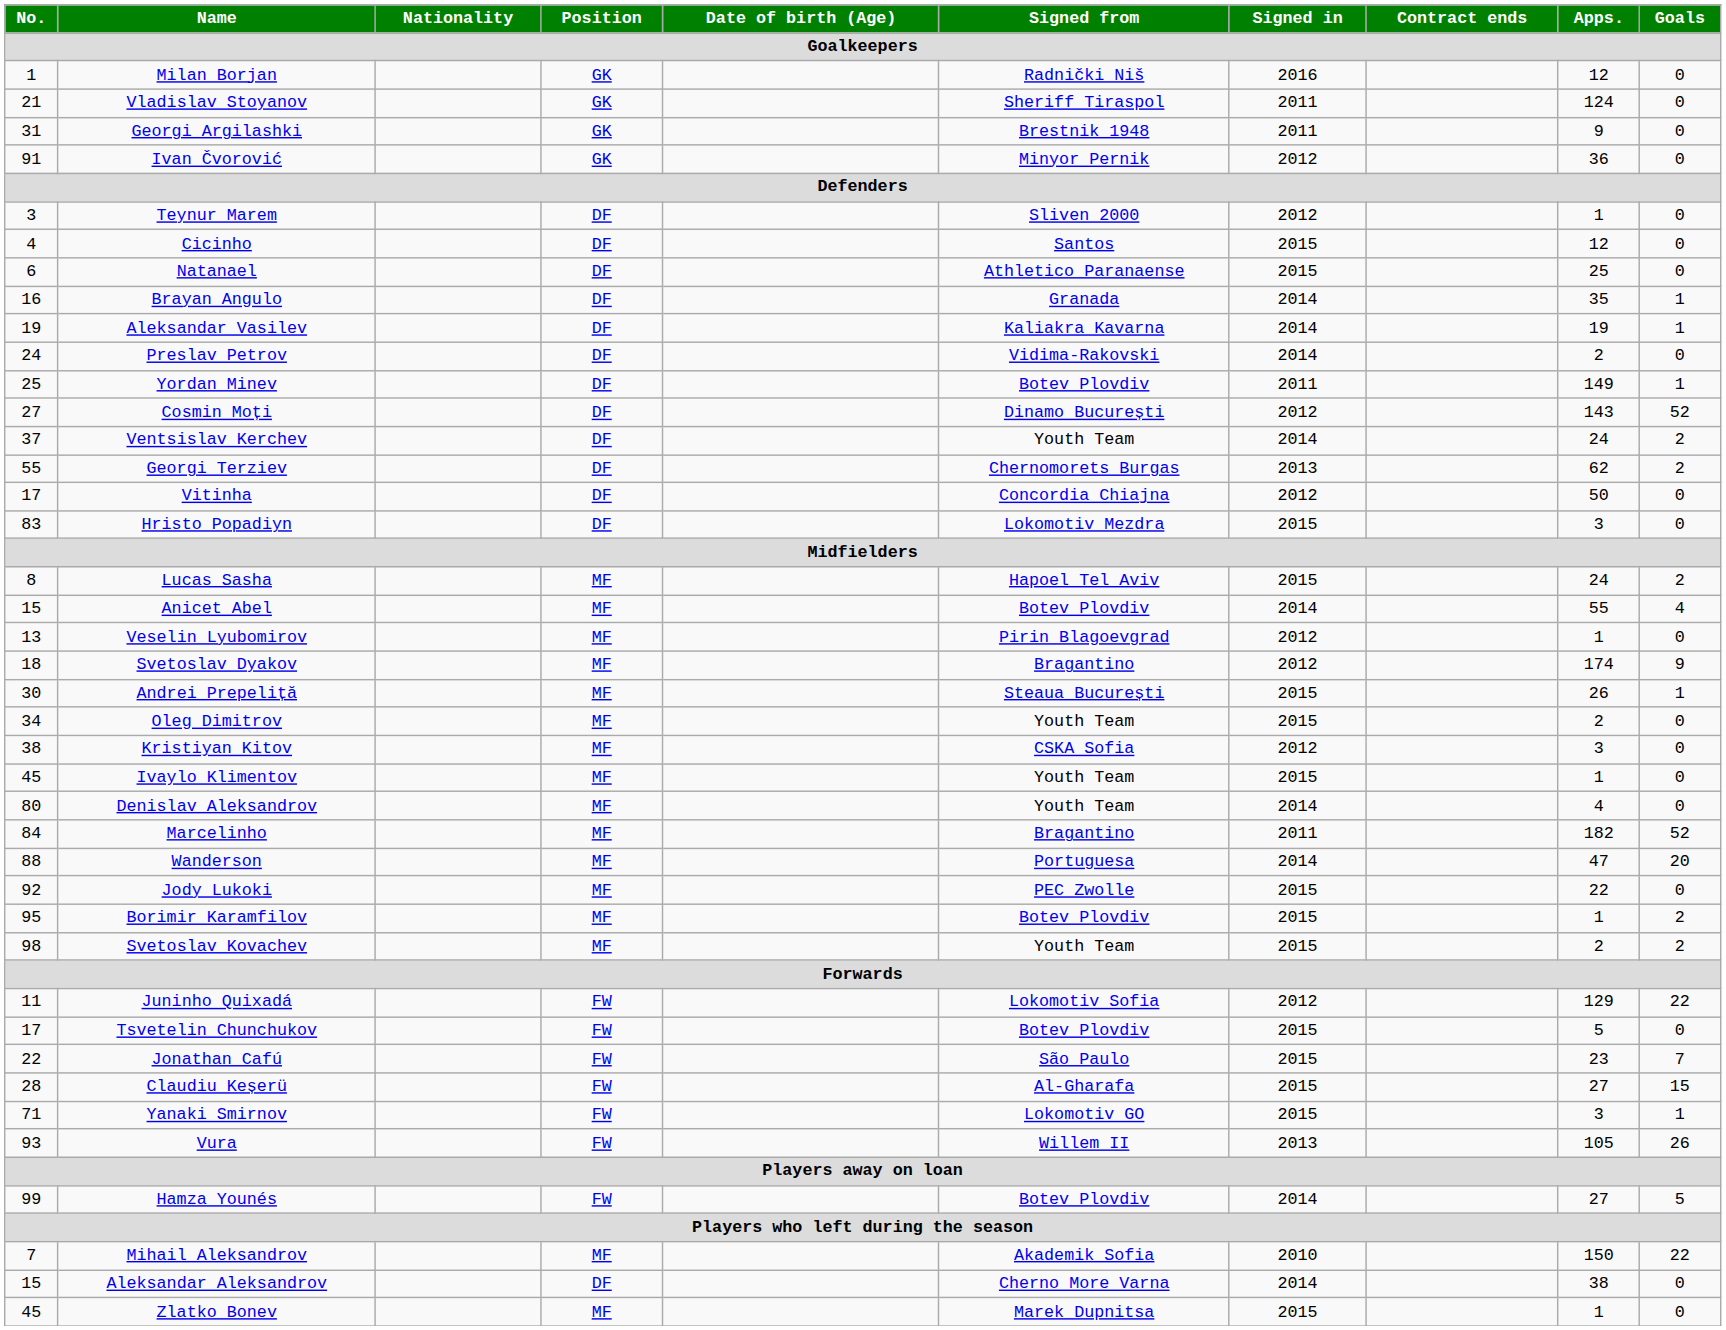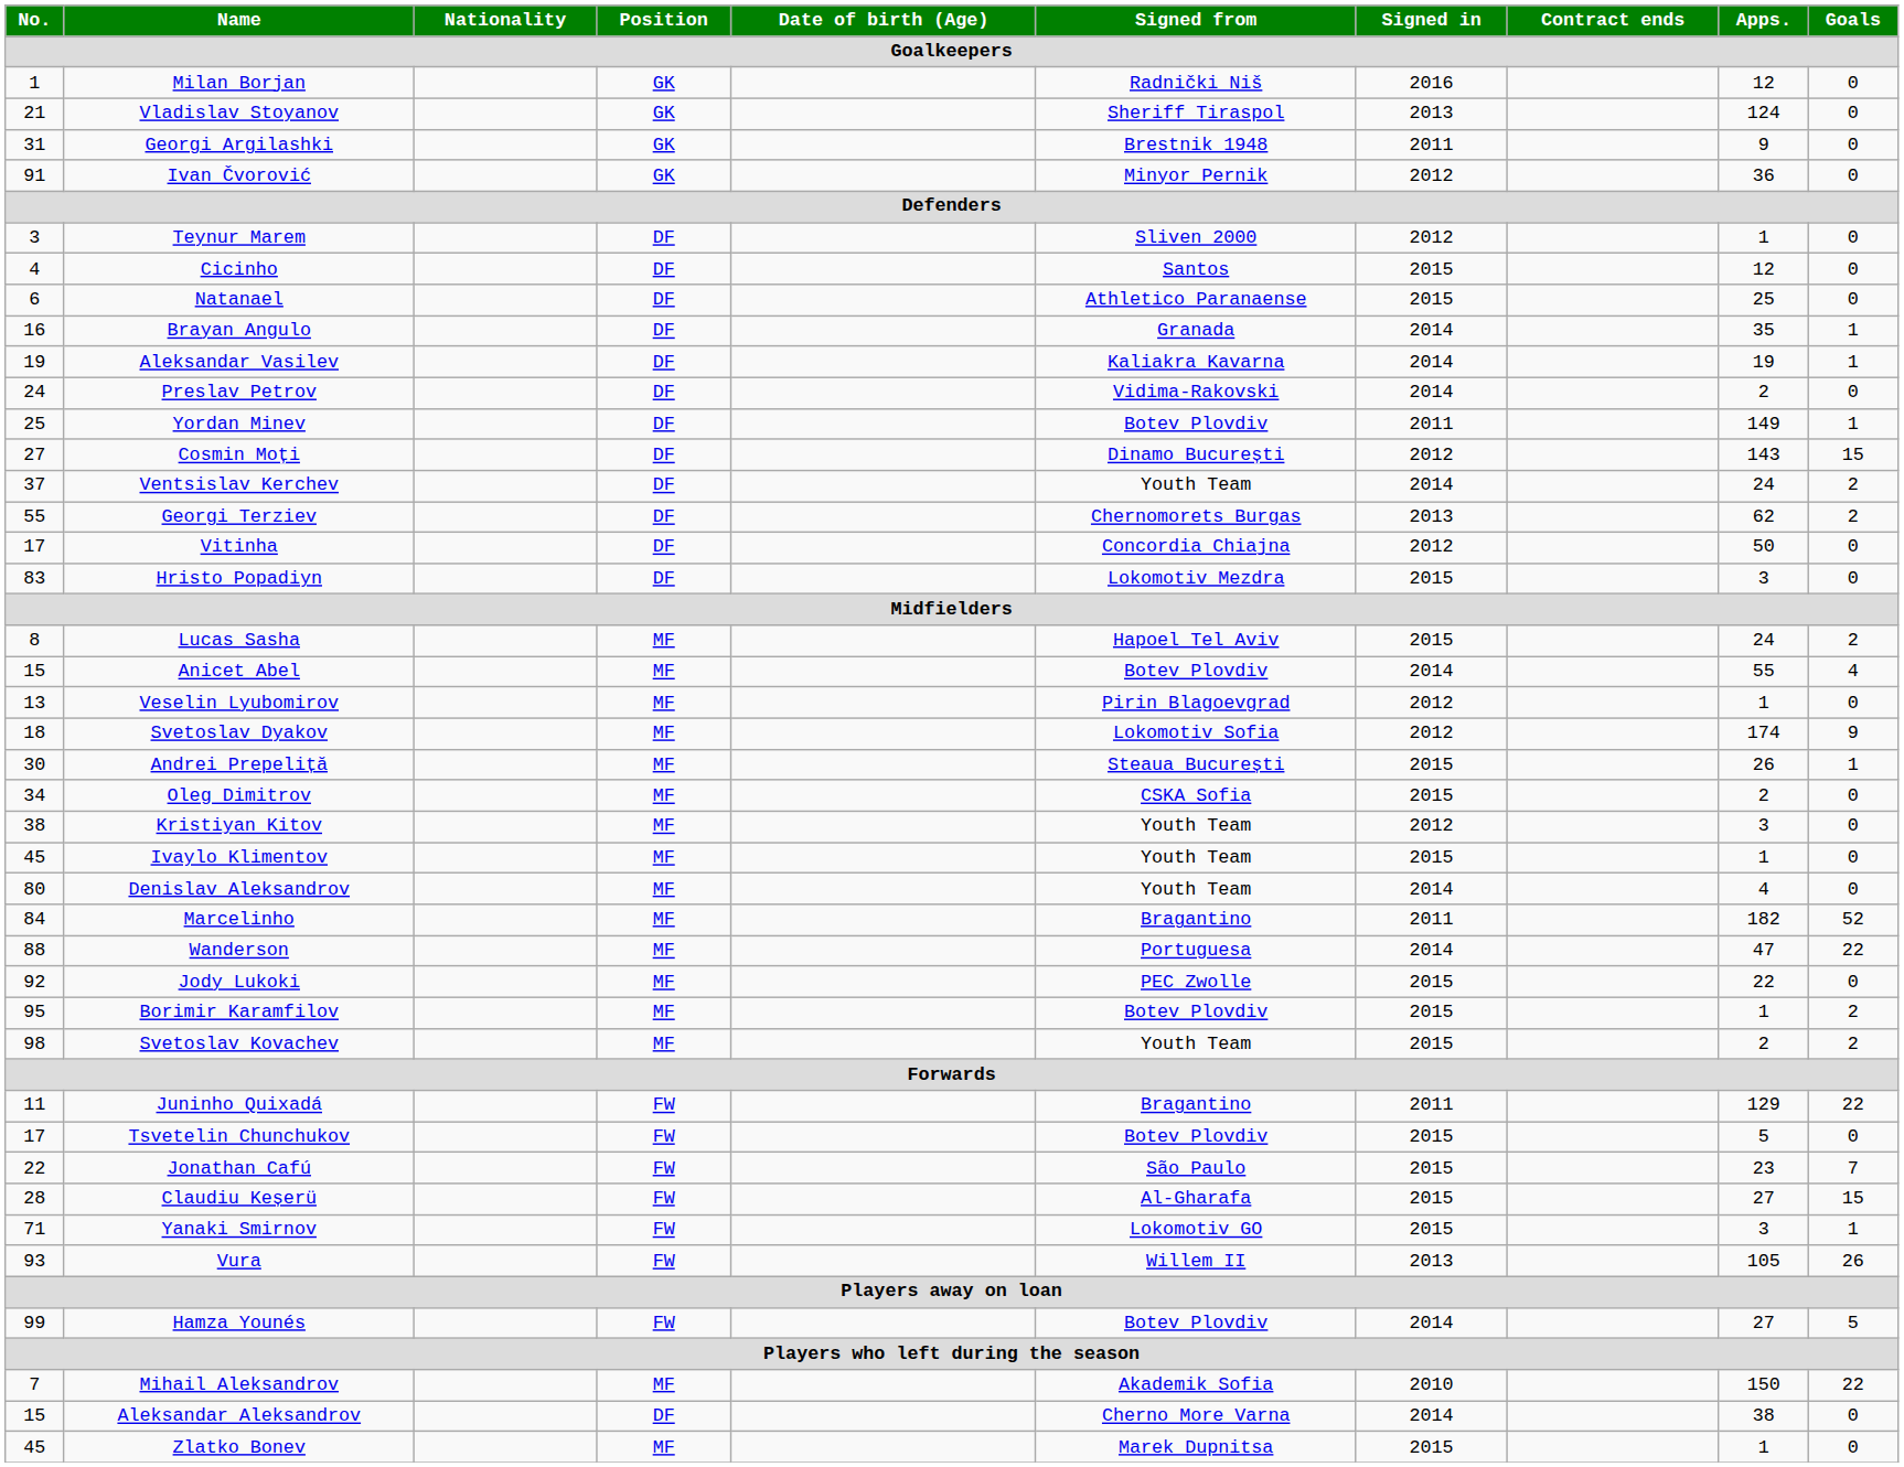 <table class="wikitable"  style="text-align:center; font-size:90%; width:95%;">
 <tr>
 <th style="background:green; color:white; text-align:center;">No.</th>
 <th style="background:green; color:white; text-align:center;">Name</th>
 <th style="background:green; color:white; text-align:center;">Nationality</th>
 <th style="background:green; color:white; text-align:center;">Position</th>
 <th style="background:green; color:white; text-align:center;">Date of birth (Age)</th>
 <th style="background:green; color:white; text-align:center;">Signed from</th>
 <th style="background:green; color:white; text-align:center;">Signed in</th>
 <th style="background:green; color:white; text-align:center;">Contract ends</th>
 <th style="background:green; color:white; text-align:center;">Apps.</th>
 <th style="background:green; color:white; text-align:center;">Goals</th>
 </tr>
 <tr>
 <th colspan="11"  style="background:#dcdcdc; text-align:center;">Goalkeepers</th>
 </tr>
 <tr>
 <td>1</td>
 <td><a href='#'>Milan Borjan</a></td>
 <td></td>
 <td><a href='#'>GK</a></td>
 <td></td>
 <td><a href='#'>Radnički Niš</a></td>
 <td>2016</td>
 <td></td>
 <td>12</td>
 <td>0</td>
 </tr>
 <tr>
 <td>21</td>
 <td><a href='#'>Vladislav Stoyanov</a></td>
 <td></td>
 <td><a href='#'>GK</a></td>
 <td></td>
 <td><a href='#'>Sheriff Tiraspol</a></td>
-<td>2011</td>
+<td>2013</td>
 <td></td>
 <td>124</td>
 <td>0</td>
 </tr>
 <tr>
 <td>31</td>
 <td><a href='#'>Georgi Argilashki</a></td>
 <td></td>
 <td><a href='#'>GK</a></td>
 <td></td>
 <td><a href='#'>Brestnik 1948</a></td>
 <td>2011</td>
 <td></td>
 <td>9</td>
 <td>0</td>
 </tr>
 <tr>
 <td>91</td>
 <td><a href='#'>Ivan Čvorović</a></td>
 <td></td>
 <td><a href='#'>GK</a></td>
 <td></td>
 <td><a href='#'>Minyor Pernik</a></td>
 <td>2012</td>
 <td></td>
 <td>36</td>
 <td>0</td>
 </tr>
 <tr>
 <th colspan="11"  style="background:#dcdcdc; text-align:center;">Defenders</th>
 </tr>
 <tr>
 <td>3</td>
 <td><a href='#'>Teynur Marem</a></td>
 <td></td>
 <td><a href='#'>DF</a></td>
 <td></td>
 <td><a href='#'>Sliven 2000</a></td>
 <td>2012</td>
 <td></td>
 <td>1</td>
 <td>0</td>
 </tr>
 <tr>
 <td>4</td>
 <td><a href='#'>Cicinho</a></td>
 <td></td>
 <td><a href='#'>DF</a></td>
 <td></td>
 <td><a href='#'>Santos</a></td>
 <td>2015</td>
 <td></td>
 <td>12</td>
 <td>0</td>
 </tr>
 <tr>
 <td>6</td>
 <td><a href='#'>Natanael</a></td>
 <td></td>
 <td><a href='#'>DF</a></td>
 <td></td>
 <td><a href='#'>Athletico Paranaense</a></td>
 <td>2015</td>
 <td></td>
 <td>25</td>
 <td>0</td>
 </tr>
 <tr>
 <td>16</td>
 <td><a href='#'>Brayan Angulo</a></td>
 <td></td>
 <td><a href='#'>DF</a></td>
 <td></td>
 <td><a href='#'>Granada</a></td>
 <td>2014</td>
 <td></td>
 <td>35</td>
 <td>1</td>
 </tr>
 <tr>
 <td>19</td>
 <td><a href='#'>Aleksandar Vasilev</a></td>
 <td></td>
 <td><a href='#'>DF</a></td>
 <td></td>
 <td><a href='#'>Kaliakra Kavarna</a></td>
 <td>2014</td>
 <td></td>
 <td>19</td>
 <td>1</td>
 </tr>
 <tr>
 <td>24</td>
 <td><a href='#'>Preslav Petrov</a></td>
 <td></td>
 <td><a href='#'>DF</a></td>
 <td></td>
 <td><a href='#'>Vidima-Rakovski</a></td>
 <td>2014</td>
 <td></td>
 <td>2</td>
 <td>0</td>
 </tr>
 <tr>
 <td>25</td>
 <td><a href='#'>Yordan Minev</a></td>
 <td></td>
 <td><a href='#'>DF</a></td>
 <td></td>
 <td><a href='#'>Botev Plovdiv</a></td>
 <td>2011</td>
 <td></td>
 <td>149</td>
 <td>1</td>
 </tr>
 <tr>
 <td>27</td>
 <td><a href='#'>Cosmin Moți</a></td>
 <td></td>
 <td><a href='#'>DF</a></td>
 <td></td>
 <td><a href='#'>Dinamo București</a></td>
 <td>2012</td>
 <td></td>
 <td>143</td>
-<td>52</td>
+<td>15</td>
 </tr>
 <tr>
 <td>37</td>
 <td><a href='#'>Ventsislav Kerchev</a></td>
 <td></td>
 <td><a href='#'>DF</a></td>
 <td></td>
 <td>Youth Team</td>
 <td>2014</td>
 <td></td>
 <td>24</td>
 <td>2</td>
 </tr>
 <tr>
 <td>55</td>
 <td><a href='#'>Georgi Terziev</a></td>
 <td></td>
 <td><a href='#'>DF</a></td>
 <td></td>
 <td><a href='#'>Chernomorets Burgas</a></td>
 <td>2013</td>
 <td></td>
 <td>62</td>
 <td>2</td>
 </tr>
 <tr>
 <td>17</td>
 <td><a href='#'>Vitinha</a></td>
 <td></td>
 <td><a href='#'>DF</a></td>
 <td></td>
 <td><a href='#'>Concordia Chiajna</a></td>
 <td>2012</td>
 <td></td>
 <td>50</td>
 <td>0</td>
 </tr>
 <tr>
 <td>83</td>
 <td><a href='#'>Hristo Popadiyn</a></td>
 <td></td>
 <td><a href='#'>DF</a></td>
 <td></td>
 <td><a href='#'>Lokomotiv Mezdra</a></td>
 <td>2015</td>
 <td></td>
 <td>3</td>
 <td>0</td>
 </tr>
 <tr>
 <th colspan="11"  style="background:#dcdcdc; text-align:center;">Midfielders</th>
 </tr>
 <tr>
 <td>8</td>
 <td><a href='#'>Lucas Sasha</a></td>
 <td></td>
 <td><a href='#'>MF</a></td>
 <td></td>
 <td><a href='#'>Hapoel Tel Aviv</a></td>
 <td>2015</td>
 <td></td>
 <td>24</td>
 <td>2</td>
 </tr>
 <tr>
 <td>15</td>
 <td><a href='#'>Anicet Abel</a></td>
 <td></td>
 <td><a href='#'>MF</a></td>
 <td></td>
 <td><a href='#'>Botev Plovdiv</a></td>
 <td>2014</td>
 <td></td>
 <td>55</td>
 <td>4</td>
 </tr>
 <tr>
 <td>13</td>
 <td><a href='#'>Veselin Lyubomirov</a></td>
 <td></td>
 <td><a href='#'>MF</a></td>
 <td></td>
 <td><a href='#'>Pirin Blagoevgrad</a></td>
 <td>2012</td>
 <td></td>
 <td>1</td>
 <td>0</td>
 </tr>
 <tr>
 <td>18</td>
 <td><a href='#'>Svetoslav Dyakov</a></td>
 <td></td>
 <td><a href='#'>MF</a></td>
 <td></td>
-<td><a href='#'>Bragantino</a></td>
+<td><a href='#'>Lokomotiv Sofia</a></td>
 <td>2012</td>
 <td></td>
 <td>174</td>
 <td>9</td>
 </tr>
 <tr>
 <td>30</td>
 <td><a href='#'>Andrei Prepeliță</a></td>
 <td></td>
 <td><a href='#'>MF</a></td>
 <td></td>
 <td><a href='#'>Steaua București</a></td>
 <td>2015</td>
 <td></td>
 <td>26</td>
 <td>1</td>
 </tr>
 <tr>
 <td>34</td>
 <td><a href='#'>Oleg Dimitrov</a></td>
 <td></td>
 <td><a href='#'>MF</a></td>
 <td></td>
-<td>Youth Team</td>
+<td><a href='#'>CSKA Sofia</a></td>
 <td>2015</td>
 <td></td>
 <td>2</td>
 <td>0</td>
 </tr>
 <tr>
 <td>38</td>
 <td><a href='#'>Kristiyan Kitov</a></td>
 <td></td>
 <td><a href='#'>MF</a></td>
 <td></td>
-<td><a href='#'>CSKA Sofia</a></td>
+<td>Youth Team</td>
 <td>2012</td>
 <td></td>
 <td>3</td>
 <td>0</td>
 </tr>
 <tr>
 <td>45</td>
 <td><a href='#'>Ivaylo Klimentov</a></td>
 <td></td>
 <td><a href='#'>MF</a></td>
 <td></td>
 <td>Youth Team</td>
 <td>2015</td>
 <td></td>
 <td>1</td>
 <td>0</td>
 </tr>
 <tr>
 <td>80</td>
 <td><a href='#'>Denislav Aleksandrov</a></td>
 <td></td>
 <td><a href='#'>MF</a></td>
 <td></td>
 <td>Youth Team</td>
 <td>2014</td>
 <td></td>
 <td>4</td>
 <td>0</td>
 </tr>
 <tr>
 <td>84</td>
 <td><a href='#'>Marcelinho</a></td>
 <td></td>
 <td><a href='#'>MF</a></td>
 <td></td>
 <td><a href='#'>Bragantino</a></td>
 <td>2011</td>
 <td></td>
 <td>182</td>
 <td>52</td>
 </tr>
 <tr>
 <td>88</td>
 <td><a href='#'>Wanderson</a></td>
 <td></td>
 <td><a href='#'>MF</a></td>
 <td></td>
 <td><a href='#'>Portuguesa</a></td>
 <td>2014</td>
 <td></td>
 <td>47</td>
-<td>20</td>
+<td>22</td>
 </tr>
 <tr>
 <td>92</td>
 <td><a href='#'>Jody Lukoki</a></td>
 <td></td>
 <td><a href='#'>MF</a></td>
 <td></td>
 <td><a href='#'>PEC Zwolle</a></td>
 <td>2015</td>
 <td></td>
 <td>22</td>
 <td>0</td>
 </tr>
 <tr>
 <td>95</td>
 <td><a href='#'>Borimir Karamfilov</a></td>
 <td></td>
 <td><a href='#'>MF</a></td>
 <td></td>
 <td><a href='#'>Botev Plovdiv</a></td>
 <td>2015</td>
 <td></td>
 <td>1</td>
 <td>2</td>
 </tr>
 <tr>
 <td>98</td>
 <td><a href='#'>Svetoslav Kovachev</a></td>
 <td></td>
 <td><a href='#'>MF</a></td>
 <td></td>
 <td>Youth Team</td>
 <td>2015</td>
 <td></td>
 <td>2</td>
 <td>2</td>
 </tr>
 <tr>
 <th colspan="11"  style="background:#dcdcdc; text-align:center;">Forwards</th>
 </tr>
 <tr>
 <td>11</td>
 <td><a href='#'>Juninho Quixadá</a></td>
 <td></td>
 <td><a href='#'>FW</a></td>
 <td></td>
-<td><a href='#'>Lokomotiv Sofia</a></td>
-<td>2012</td>
+<td><a href='#'>Bragantino</a></td>
+<td>2011</td>
 <td></td>
 <td>129</td>
 <td>22</td>
 </tr>
 <tr>
 <td>17</td>
 <td><a href='#'>Tsvetelin Chunchukov</a></td>
 <td></td>
 <td><a href='#'>FW</a></td>
 <td></td>
 <td><a href='#'>Botev Plovdiv</a></td>
 <td>2015</td>
 <td></td>
 <td>5</td>
 <td>0</td>
 </tr>
 <tr>
 <td>22</td>
 <td><a href='#'>Jonathan Cafú</a></td>
 <td></td>
 <td><a href='#'>FW</a></td>
 <td></td>
 <td><a href='#'>São Paulo</a></td>
 <td>2015</td>
 <td></td>
 <td>23</td>
 <td>7</td>
 </tr>
 <tr>
 <td>28</td>
 <td><a href='#'>Claudiu Keșerü</a></td>
 <td></td>
 <td><a href='#'>FW</a></td>
 <td></td>
 <td><a href='#'>Al-Gharafa</a></td>
 <td>2015</td>
 <td></td>
 <td>27</td>
 <td>15</td>
 </tr>
 <tr>
 <td>71</td>
 <td><a href='#'>Yanaki Smirnov</a></td>
 <td></td>
 <td><a href='#'>FW</a></td>
 <td></td>
 <td><a href='#'>Lokomotiv GO</a></td>
 <td>2015</td>
 <td></td>
 <td>3</td>
 <td>1</td>
 </tr>
 <tr>
 <td>93</td>
 <td><a href='#'>Vura</a></td>
 <td></td>
 <td><a href='#'>FW</a></td>
 <td></td>
 <td><a href='#'>Willem II</a></td>
 <td>2013</td>
 <td></td>
 <td>105</td>
 <td>26</td>
 </tr>
 <tr>
 <th colspan="11"  style="background:#dcdcdc; text-align:center;">Players away on loan</th>
 </tr>
 <tr>
 <td>99</td>
 <td><a href='#'>Hamza Younés</a></td>
 <td></td>
 <td><a href='#'>FW</a></td>
 <td></td>
 <td><a href='#'>Botev Plovdiv</a></td>
 <td>2014</td>
 <td></td>
 <td>27</td>
 <td>5</td>
 </tr>
 <tr>
 <th colspan="11"  style="background:#dcdcdc; text-align:center;">Players who left during the season</th>
 </tr>
 <tr>
 <td>7</td>
 <td><a href='#'>Mihail Aleksandrov</a></td>
 <td></td>
 <td><a href='#'>MF</a></td>
 <td></td>
 <td><a href='#'>Akademik Sofia</a></td>
 <td>2010</td>
 <td></td>
 <td>150</td>
 <td>22</td>
 </tr>
 <tr>
 <td>15</td>
 <td><a href='#'>Aleksandar Aleksandrov</a></td>
 <td></td>
 <td><a href='#'>DF</a></td>
 <td></td>
 <td><a href='#'>Cherno More Varna</a></td>
 <td>2014</td>
 <td></td>
 <td>38</td>
 <td>0</td>
 </tr>
 <tr>
 <td>45</td>
 <td><a href='#'>Zlatko Bonev</a></td>
 <td></td>
 <td><a href='#'>MF</a></td>
 <td></td>
 <td><a href='#'>Marek Dupnitsa</a></td>
 <td>2015</td>
 <td></td>
 <td>1</td>
 <td>0</td>
 </tr>
 </table>
